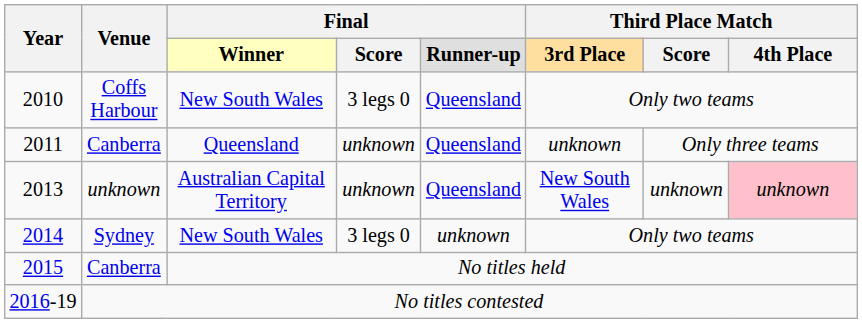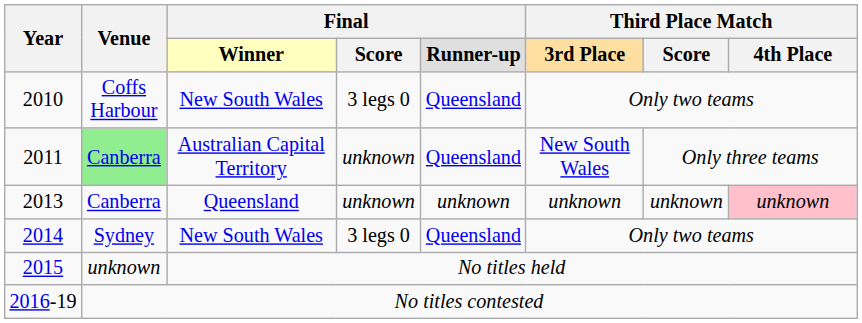 <table class="wikitable" style="font-size: 90%; text-align: center;">
 <tr>
 <th rowspan="2" style="width:5%;">Year</th>
 <th rowspan="2" style="width:10%;">Venue</th>
 <th colspan="3">Final</th>
 <th colspan="3">Third Place Match</th>
 </tr>
 <tr>
 <td style="text-align:center;background:#ffffbf;"><strong>Winner</strong></td>
 <th style="width:10%;">Score</th>
 <td style="text-align:center; background:#dfdfdf;"><strong>Runner-up</strong></td>
 <td style="text-align:center; background:#ffdf9f;"><strong>3rd Place</strong></td>
 <th style="width:10%;">Score</th>
 <th style="width:15%;">4th Place</th>
 </tr>
 <tr>
 <td>2010</td>
 <td><a href='#'>Coffs Harbour</a></td>
 <td><a href='#'>New South Wales</a></td>
 <td>3 legs 0</td>
 <td><a href='#'>Queensland</a></td>
 <td colspan=3><em>Only two teams</em></td>
 </tr>
 <tr>
 <td>2011</td>
-<td><a href='#'>Canberra</a></td>
-<td><a href='#'>Queensland</a></td>
+<td style="background: lightgreen;"><a href='#'>Canberra</a></td>
+<td><a href='#'>Australian Capital Territory</a></td>
 <td><em>unknown</em></td>
 <td><a href='#'>Queensland</a></td>
-<td><em>unknown</em></td>
+<td><a href='#'>New South Wales</a></td>
 <td colspan=2><em>Only three teams</em></td>
 </tr>
 <tr>
 <td>2013</td>
+<td><a href='#'>Canberra</a></td>
+<td><a href='#'>Queensland</a></td>
 <td><em>unknown</em></td>
-<td><a href='#'>Australian Capital Territory</a></td>
 <td><em>unknown</em></td>
-<td><a href='#'>Queensland</a></td>
-<td><a href='#'>New South Wales</a></td>
+<td><em>unknown</em></td>
 <td><em>unknown</em></td>
 <td style="background: pink;"><em>unknown</em></td>
 </tr>
 <tr>
 <td><a href='#'>2014</a></td>
 <td><a href='#'>Sydney</a></td>
 <td><a href='#'>New South Wales</a></td>
 <td>3 legs 0</td>
-<td><em>unknown</em></td>
+<td><a href='#'>Queensland</a></td>
 <td colspan=3><em>Only two teams</em></td>
 </tr>
 <tr>
 <td><a href='#'>2015</a></td>
-<td><a href='#'>Canberra</a></td>
+<td><em>unknown</em></td>
 <td colspan=7><em>No titles held</em></td>
 </tr>
 <tr>
 <td><a href='#'>2016</a>-19</td>
 <td colspan=8 rowspan=2><em>No titles contested</em></td>
 </tr>
 </table>
